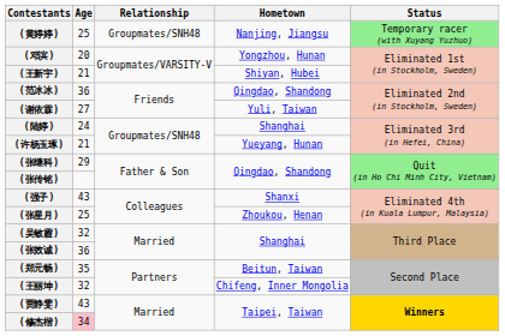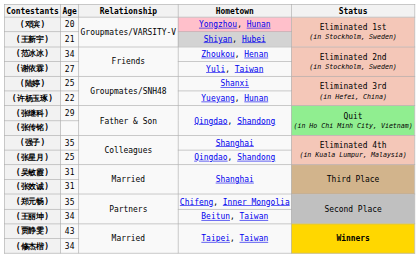 <table class="wikitable sortable" style="text-align:center;">
 <tr>
 <th scope="col">Contestants</th>
 <th scope="col">Age</th>
 <th class="unsortable" scope="col">Relationship</th>
 <th scope="col" class="unsortable">Hometown</th>
 <th scope="col">Status</th>
 </tr>
 <tr>
-<th scope="row"> (黄婷婷)</th>
-<td>25</td>
-<td>Groupmates/SNH48</td>
-<td><a href='#'>Nanjing</a>, <a href='#'>Jiangsu</a></td>
-<td bgcolor="lightgreen">Temporary racer<br><small><em>(with Xuyang Yuzhuo)</em></small></td>
-</tr>
-<tr>
 <th scope="row"> (邓滨)</th>
 <td>20</td>
 <td rowspan="2">Groupmates/VARSITY-V</td>
-<td><a href='#'>Yongzhou</a>, <a href='#'>Hunan</a></td>
+<td style="background: pink;"><a href='#'>Yongzhou</a>, <a href='#'>Hunan</a></td>
 <td rowspan="2" bgcolor="f4c7b8">Eliminated 1st<br><small><em>(in Stockholm, Sweden)</em></small></td>
 </tr>
 <tr>
 <th scope="row"> (王新宇)</th>
 <td>21</td>
-<td><a href='#'>Shiyan</a>, <a href='#'>Hubei</a></td>
+<td style="background: lightgrey;"><a href='#'>Shiyan</a>, <a href='#'>Hubei</a></td>
 </tr>
 <tr>
 <th scope="row"> (范冰冰)</th>
-<td>36</td>
+<td>34</td>
 <td rowspan="2">Friends</td>
-<td><a href='#'>Qingdao</a>, <a href='#'>Shandong</a></td>
+<td><a href='#'>Zhoukou</a>, <a href='#'>Henan</a></td>
 <td rowspan="2" bgcolor="f4c7b8">Eliminated 2nd<br><small><em>(in Stockholm, Sweden)</em></small></td>
 </tr>
 <tr>
 <th scope="row"> (谢依霖)</th>
 <td>27</td>
 <td><a href='#'>Yuli</a>, <a href='#'>Taiwan</a></td>
 </tr>
 <tr>
 <th scope="row"> (陆婷)</th>
-<td>24</td>
+<td>25</td>
 <td rowspan="2">Groupmates/SNH48</td>
-<td><a href='#'>Shanghai</a></td>
+<td><a href='#'>Shanxi</a></td>
 <td rowspan="2" bgcolor="f4c7b8">Eliminated 3rd<br><small><em>(in Hefei, China)</em></small></td>
 </tr>
 <tr>
 <th scope="row"> (许杨玉琢)</th>
-<td>21</td>
+<td>22</td>
 <td><a href='#'>Yueyang</a>, <a href='#'>Hunan</a></td>
 </tr>
 <tr>
 <th scope="row"> (张继科)</th>
 <td>29</td>
 <td rowspan="2">Father & Son</td>
 <td rowspan="2"><a href='#'>Qingdao</a>, <a href='#'>Shandong</a></td>
 <td rowspan="2" bgcolor="lightgreen">Quit<br><small><em>(in Ho Chi Minh City, Vietnam)</em></small></td>
 </tr>
 <tr>
 <th scope="row"> (张传铭)</th>
 <td></td>
 </tr>
 <tr>
 <th scope="row"> (强子)</th>
-<td>43</td>
+<td>35</td>
 <td rowspan="2">Colleagues</td>
-<td><a href='#'>Shanxi</a></td>
+<td><a href='#'>Shanghai</a></td>
 <td rowspan="2" bgcolor="f4c7b8">Eliminated 4th<br><small><em>(in Kuala Lumpur, Malaysia)</em></small></td>
 </tr>
 <tr>
 <th scope="row"> (张星月)</th>
 <td>25</td>
-<td><a href='#'>Zhoukou</a>, <a href='#'>Henan</a></td>
+<td><a href='#'>Qingdao</a>, <a href='#'>Shandong</a></td>
 </tr>
 <tr>
 <th scope="row"> (吴敏霞)</th>
-<td>32</td>
+<td>31</td>
 <td rowspan="2">Married</td>
 <td rowspan="2"><a href='#'>Shanghai</a></td>
 <td rowspan="2" bgcolor="tan">Third Place</td>
 </tr>
 <tr>
 <th scope="row"> (张效诚)</th>
-<td>36</td>
+<td>31</td>
 </tr>
 <tr>
 <th scope="row"> (郑元畅)</th>
 <td>35</td>
 <td rowspan="2">Partners</td>
-<td><a href='#'>Beitun</a>, <a href='#'>Taiwan</a></td>
+<td><a href='#'>Chifeng</a>, <a href='#'>Inner Mongolia</a></td>
 <td rowspan="2" bgcolor="silver">Second Place</td>
 </tr>
 <tr>
 <th scope="row"> (王丽坤)</th>
-<td>32</td>
-<td><a href='#'>Chifeng</a>, <a href='#'>Inner Mongolia</a></td>
+<td>34</td>
+<td><a href='#'>Beitun</a>, <a href='#'>Taiwan</a></td>
 </tr>
 <tr>
 <th scope="row"> (贾静雯)</th>
 <td>43</td>
 <td rowspan="2">Married</td>
 <td rowspan="2"><a href='#'>Taipei</a>, <a href='#'>Taiwan</a></td>
 <td rowspan="2" bgcolor="gold"><strong>Winners</strong></td>
 </tr>
 <tr>
 <th scope="row"> (修杰楷)</th>
-<td style="background: pink;">34</td>
+<td>34</td>
 </tr>
 </table>
